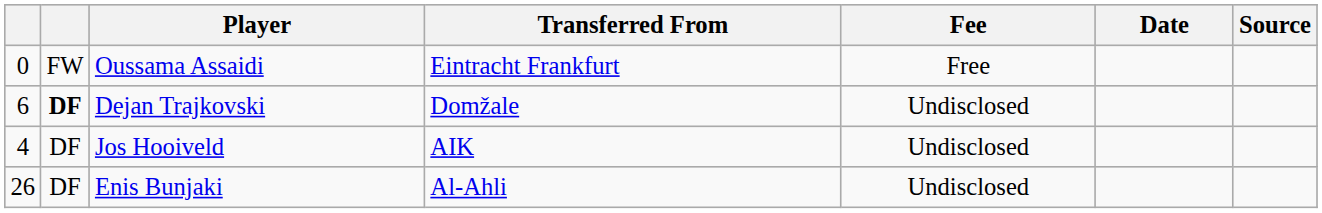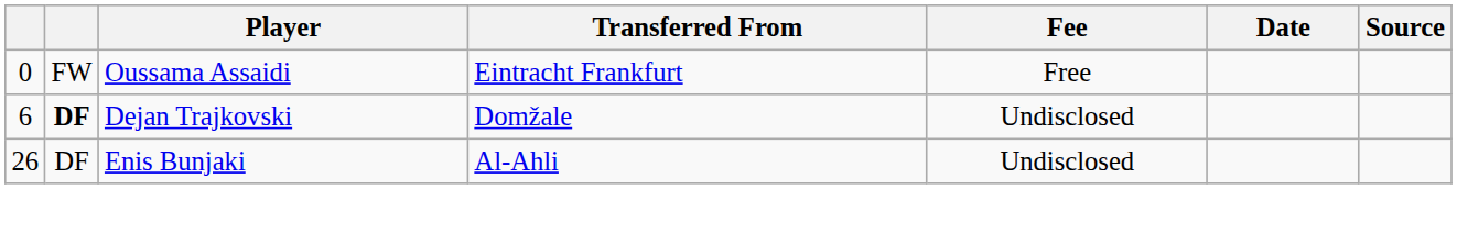 <table class="wikitable plainrowheaders sortable" style="font-size:95%">
 <tr>
 <th></th>
 <th></th>
 <th scope="col" style="width:200px;"><strong>Player</strong></th>
 <th scope="col" style="width:250px;"><strong>Transferred From</strong></th>
 <th scope="col" style="width:150px;"><strong>Fee</strong></th>
 <th scope="col" style="width:78px;"><strong>Date</strong></th>
 <th><strong>Source</strong></th>
 </tr>
 <tr>
 <td align=center>0</td>
 <td align="center">FW</td>
 <td> <a href='#'>Oussama Assaidi</a></td>
 <td> <a href='#'>Eintracht Frankfurt</a></td>
 <td align=center>Free</td>
 <td align=center></td>
 <td align="center"></td>
 </tr>
 <tr>
 <td align=center>6</td>
 <td align="center"><strong>DF</strong></td>
 <td> <a href='#'>Dejan Trajkovski</a></td>
 <td> <a href='#'>Domžale</a></td>
 <td align=center>Undisclosed</td>
 <td align=center></td>
 <td align="center"></td>
 </tr>
 <tr>
-<td align=center>4</td>
-<td align="center">DF</td>
-<td> <a href='#'>Jos Hooiveld</a></td>
-<td> <a href='#'>AIK</a></td>
-<td align=center>Undisclosed</td>
-<td align=center></td>
-<td align="center"></td>
-</tr>
-<tr>
 <td align=center>26</td>
 <td align="center">DF</td>
 <td> <a href='#'>Enis Bunjaki</a></td>
 <td> <a href='#'>Al-Ahli</a></td>
 <td align=center>Undisclosed</td>
 <td align=center></td>
 <td align="center"></td>
 </tr>
 </table>
